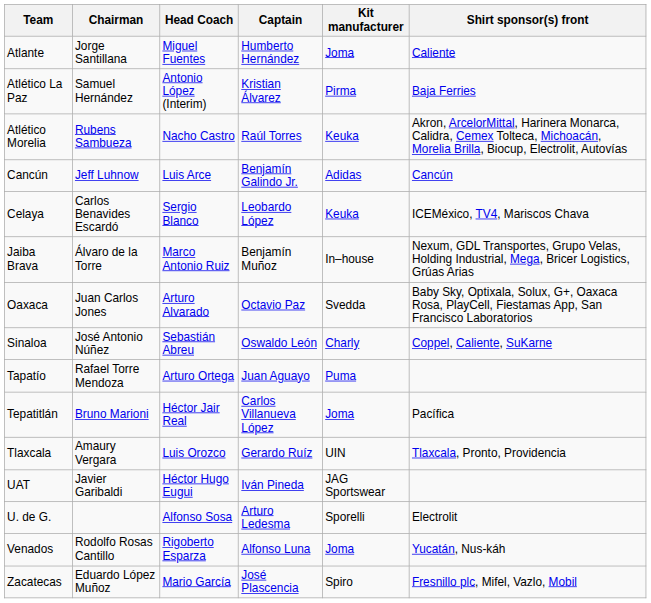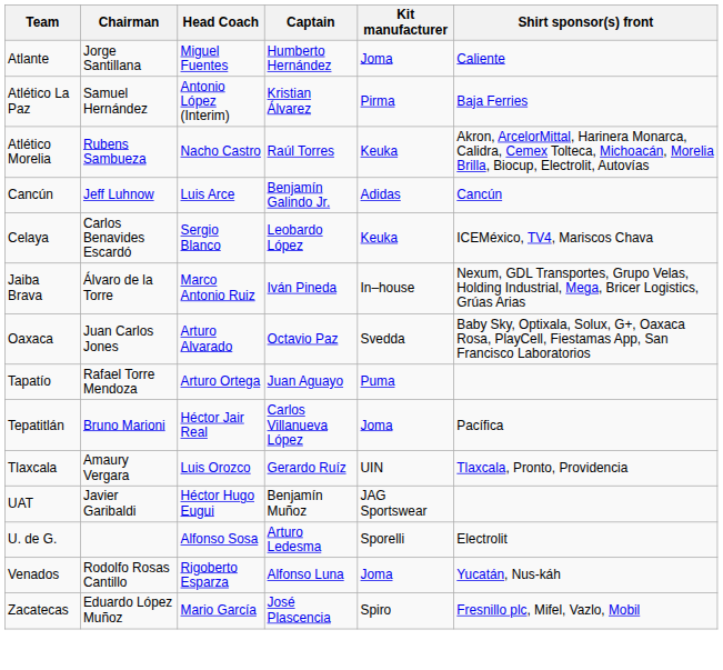 <table class="wikitable sortable" style="text-align: left;">
 <tr>
 <th>Team</th>
 <th>Chairman</th>
 <th>Head Coach</th>
 <th>Captain</th>
 <th>Kit manufacturer</th>
 <th>Shirt sponsor(s) front</th>
 </tr>
 <tr>
 <td>Atlante</td>
 <td>Jorge Santillana</td>
 <td> <a href='#'>Miguel Fuentes</a></td>
 <td> <a href='#'>Humberto Hernández</a></td>
 <td><a href='#'>Joma</a></td>
 <td><a href='#'>Caliente</a></td>
 </tr>
 <tr>
 <td>Atlético La Paz</td>
 <td>Samuel Hernández</td>
 <td> <a href='#'>Antonio López</a> (Interim)</td>
 <td> <a href='#'>Kristian Álvarez</a></td>
 <td><a href='#'>Pirma</a></td>
 <td><a href='#'>Baja Ferries</a></td>
 </tr>
 <tr>
 <td>Atlético Morelia</td>
 <td><a href='#'>Rubens Sambueza</a></td>
 <td> <a href='#'>Nacho Castro</a></td>
 <td> <a href='#'>Raúl Torres</a></td>
 <td><a href='#'>Keuka</a></td>
 <td>Akron, <a href='#'>ArcelorMittal</a>, Harinera Monarca, Calidra, <a href='#'>Cemex</a> Tolteca, <a href='#'>Michoacán</a>, <a href='#'>Morelia Brilla</a>, Biocup, Electrolit, Autovías</td>
 </tr>
 <tr>
 <td>Cancún</td>
 <td><a href='#'>Jeff Luhnow</a></td>
 <td> <a href='#'>Luis Arce</a></td>
 <td> <a href='#'>Benjamín Galindo Jr.</a></td>
 <td><a href='#'>Adidas</a></td>
 <td><a href='#'>Cancún</a></td>
 </tr>
 <tr>
 <td>Celaya</td>
 <td>Carlos Benavides Escardó</td>
 <td> <a href='#'>Sergio Blanco</a></td>
 <td> <a href='#'>Leobardo López</a></td>
 <td><a href='#'>Keuka</a></td>
 <td>ICEMéxico, <a href='#'>TV4</a>, Mariscos Chava</td>
 </tr>
 <tr>
 <td>Jaiba Brava</td>
 <td>Álvaro de la Torre</td>
 <td> <a href='#'>Marco Antonio Ruiz</a></td>
-<td> Benjamín Muñoz</td>
+<td> <a href='#'>Iván Pineda</a></td>
 <td>In–house</td>
 <td>Nexum, GDL Transportes, Grupo Velas, Holding Industrial, <a href='#'>Mega</a>, Bricer Logistics, Grúas Arias</td>
 </tr>
 <tr>
 <td>Oaxaca</td>
 <td>Juan Carlos Jones</td>
 <td> <a href='#'>Arturo Alvarado</a></td>
 <td> <a href='#'>Octavio Paz</a></td>
 <td>Svedda</td>
 <td>Baby Sky, Optixala, Solux, G+, Oaxaca Rosa, PlayCell, Fiestamas App, San Francisco Laboratorios</td>
-</tr>
-<tr>
-<td>Sinaloa</td>
-<td>José Antonio Núñez</td>
-<td> <a href='#'>Sebastián Abreu</a></td>
-<td> <a href='#'>Oswaldo León</a></td>
-<td><a href='#'>Charly</a></td>
-<td><a href='#'>Coppel</a>, <a href='#'>Caliente</a>, <a href='#'>SuKarne</a></td>
 </tr>
 <tr>
 <td>Tapatío</td>
 <td>Rafael Torre Mendoza</td>
 <td> <a href='#'>Arturo Ortega</a></td>
 <td> <a href='#'>Juan Aguayo</a></td>
 <td><a href='#'>Puma</a></td>
 </tr>
 <tr>
 <td>Tepatitlán</td>
 <td><a href='#'>Bruno Marioni</a></td>
 <td> <a href='#'>Héctor Jair Real</a></td>
 <td> <a href='#'>Carlos Villanueva López</a></td>
 <td><a href='#'>Joma</a></td>
 <td>Pacífica</td>
 </tr>
 <tr>
 <td>Tlaxcala</td>
 <td>Amaury Vergara</td>
 <td> <a href='#'>Luis Orozco</a></td>
 <td> <a href='#'>Gerardo Ruíz</a></td>
 <td>UIN</td>
 <td><a href='#'>Tlaxcala</a>, Pronto, Providencia</td>
 </tr>
 <tr>
 <td>UAT</td>
 <td>Javier Garibaldi</td>
 <td> <a href='#'>Héctor Hugo Eugui</a></td>
-<td> <a href='#'>Iván Pineda</a></td>
+<td> Benjamín Muñoz</td>
 <td>JAG Sportswear</td>
 <td></td>
 </tr>
 <tr>
 <td>U. de G.</td>
 <td></td>
 <td> <a href='#'>Alfonso Sosa</a></td>
 <td> <a href='#'>Arturo Ledesma</a></td>
 <td>Sporelli</td>
 <td>Electrolit</td>
 </tr>
 <tr>
 <td>Venados</td>
 <td>Rodolfo Rosas Cantillo</td>
 <td> <a href='#'>Rigoberto Esparza</a></td>
 <td> <a href='#'>Alfonso Luna</a></td>
 <td><a href='#'>Joma</a></td>
 <td><a href='#'>Yucatán</a>, Nus-káh</td>
 </tr>
 <tr>
 <td>Zacatecas</td>
 <td>Eduardo López Muñoz</td>
 <td> <a href='#'>Mario García</a></td>
 <td> <a href='#'>José Plascencia</a></td>
 <td>Spiro</td>
 <td><a href='#'>Fresnillo plc</a>, Mifel, Vazlo, <a href='#'>Mobil</a></td>
 </tr>
 </table>
